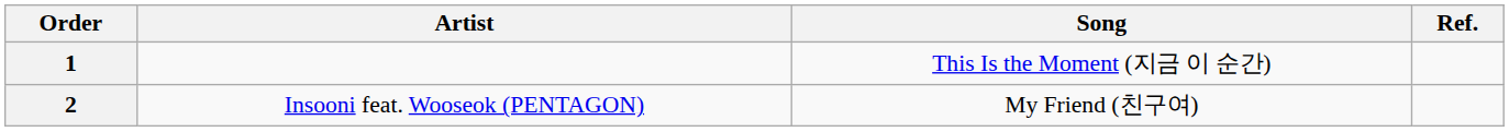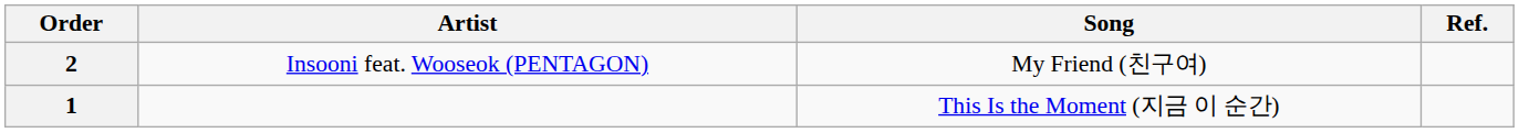 <table class="wikitable" style="text-align:center; width:80%;">
 <tr>
 <th>Order</th>
 <th>Artist</th>
 <th>Song</th>
 <th>Ref.</th>
 </tr>
 <tr>
+<th>2</th>
+<td><a href='#'>Insooni</a> feat. <a href='#'>Wooseok (PENTAGON)</a></td>
+<td>My Friend (친구여)<br></td>
+<td></td>
+</tr>
+<tr>
 <th>1</th>
 <td></td>
 <td><a href='#'>This Is the Moment</a> (지금 이 순간) </td>
 <td></td>
 </tr>
-<tr>
-<th>2</th>
-<td><a href='#'>Insooni</a> feat. <a href='#'>Wooseok (PENTAGON)</a></td>
-<td>My Friend (친구여)<br></td>
-<td></td>
-</tr>
 </table>
